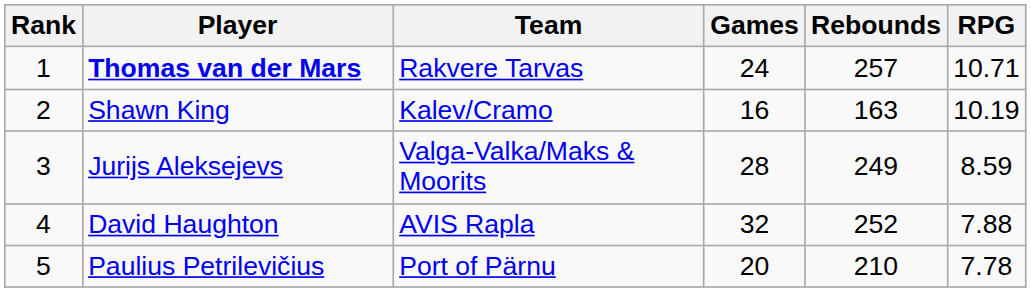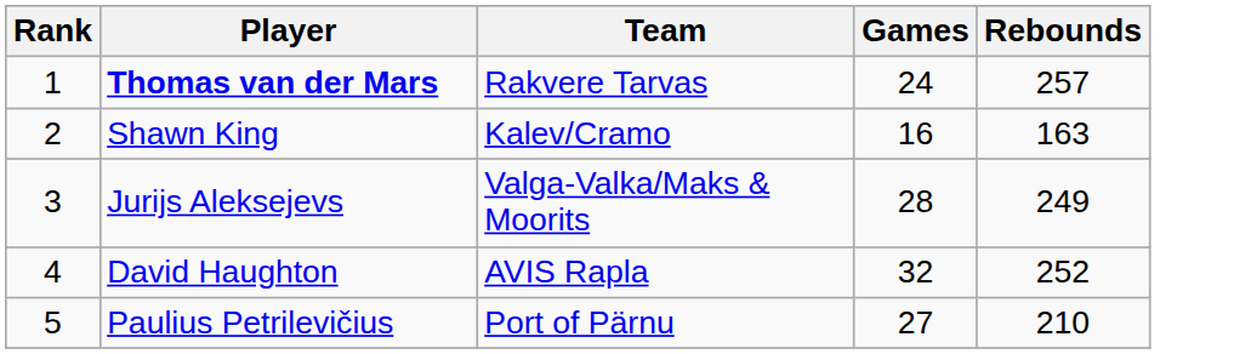 <table class="wikitable sortable" style="text-align: center">
 <tr>
 <th>Rank</th>
 <th width=180>Player</th>
 <th width=180>Team</th>
 <th>Games</th>
 <th width=75>Rebounds</th>
-<th width=40>RPG</th>
 </tr>
 <tr>
 <td>1</td>
 <td align="left"> <strong><a href='#'>Thomas van der Mars</a></strong></td>
 <td align="left"><a href='#'>Rakvere Tarvas</a></td>
 <td>24</td>
 <td>257</td>
-<td>10.71</td>
 </tr>
 <tr>
 <td>2</td>
 <td align="left"> <a href='#'>Shawn King</a></td>
 <td align="left"><a href='#'>Kalev/Cramo</a></td>
 <td>16</td>
 <td>163</td>
-<td>10.19</td>
 </tr>
 <tr>
 <td>3</td>
 <td align="left"> <a href='#'>Jurijs Aleksejevs</a></td>
 <td align="left"><a href='#'>Valga-Valka/Maks & Moorits</a></td>
 <td>28</td>
 <td>249</td>
-<td>8.59</td>
 </tr>
 <tr>
 <td>4</td>
 <td align="left"> <a href='#'>David Haughton</a></td>
 <td align="left"><a href='#'>AVIS Rapla</a></td>
 <td>32</td>
 <td>252</td>
-<td>7.88</td>
 </tr>
 <tr>
 <td>5</td>
 <td align="left"> <a href='#'>Paulius Petrilevičius</a></td>
 <td align="left"><a href='#'>Port of Pärnu</a></td>
-<td>20</td>
+<td>27</td>
 <td>210</td>
-<td>7.78</td>
 </tr>
 </table>
